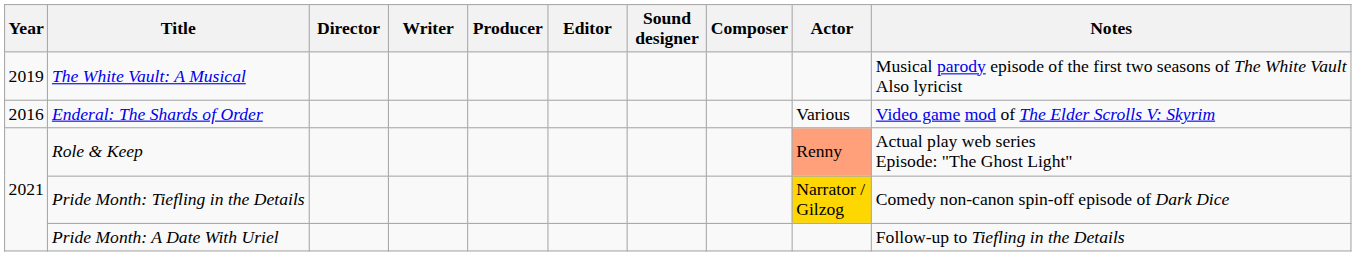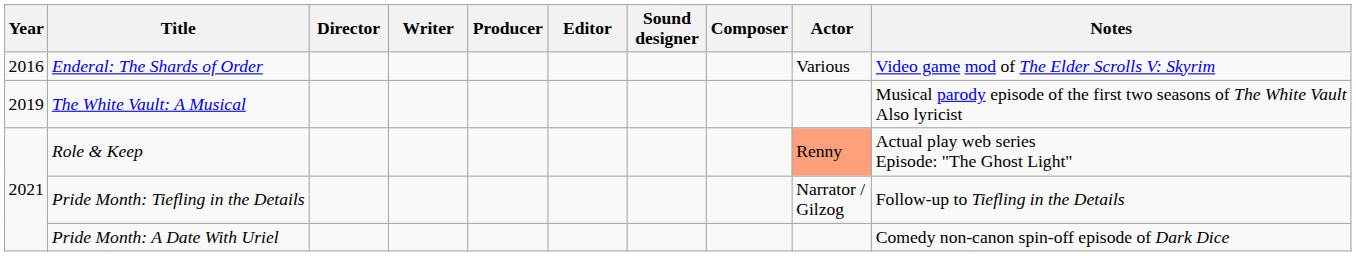 <table class="wikitable">
 <tr>
 <th>Year</th>
 <th>Title</th>
 <th width="65">Director</th>
 <th width="65">Writer</th>
 <th width="65">Producer</th>
 <th width="65">Editor</th>
 <th width="65">Sound designer</th>
 <th width="65">Composer</th>
 <th width="65">Actor</th>
 <th>Notes</th>
 </tr>
 <tr>
+<td>2016</td>
+<td><em><a href='#'>Enderal: The Shards of Order</a></em></td>
+<td></td>
+<td></td>
+<td></td>
+<td></td>
+<td></td>
+<td></td>
+<td>Various</td>
+<td><a href='#'>Video game</a> <a href='#'>mod</a> of <em><a href='#'>The Elder Scrolls V: Skyrim</a></em></td>
+</tr>
+<tr>
 <td>2019</td>
 <td><em><a href='#'>The White Vault: A Musical</a></em></td>
 <td></td>
 <td></td>
 <td></td>
 <td></td>
 <td></td>
 <td></td>
 <td></td>
 <td>Musical <a href='#'>parody</a> episode of the first two seasons of <em>The White Vault</em><br>Also lyricist</td>
-</tr>
-<tr>
-<td>2016</td>
-<td><em><a href='#'>Enderal: The Shards of Order</a></em></td>
-<td></td>
-<td></td>
-<td></td>
-<td></td>
-<td></td>
-<td></td>
-<td>Various</td>
-<td><a href='#'>Video game</a> <a href='#'>mod</a> of <em><a href='#'>The Elder Scrolls V: Skyrim</a></em></td>
 </tr>
 <tr>
 <td rowspan="3">2021</td>
 <td><em>Role & Keep</em></td>
 <td></td>
 <td></td>
 <td></td>
 <td></td>
 <td></td>
 <td></td>
 <td style="background: lightsalmon;">Renny</td>
 <td>Actual play web series<br>Episode: "The Ghost Light"</td>
 </tr>
 <tr>
 <td><em>Pride Month: Tiefling in the Details</em></td>
 <td></td>
 <td></td>
 <td></td>
 <td></td>
 <td></td>
 <td></td>
-<td style="background: gold;">Narrator / Gilzog</td>
-<td>Comedy non-canon spin-off episode of <em>Dark Dice</em></td>
+<td>Narrator / Gilzog</td>
+<td>Follow-up to <em>Tiefling in the Details</em></td>
 </tr>
 <tr>
 <td><em>Pride Month: A Date With Uriel</em></td>
 <td></td>
 <td></td>
 <td></td>
 <td></td>
 <td></td>
 <td></td>
 <td></td>
-<td>Follow-up to <em>Tiefling in the Details</em></td>
+<td>Comedy non-canon spin-off episode of <em>Dark Dice</em></td>
 </tr>
 </table>
